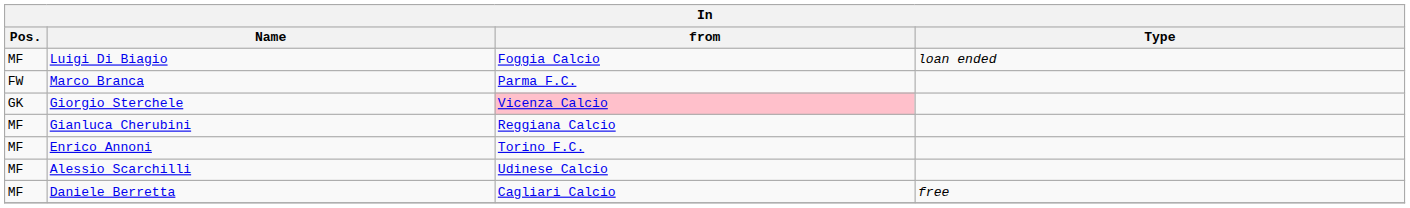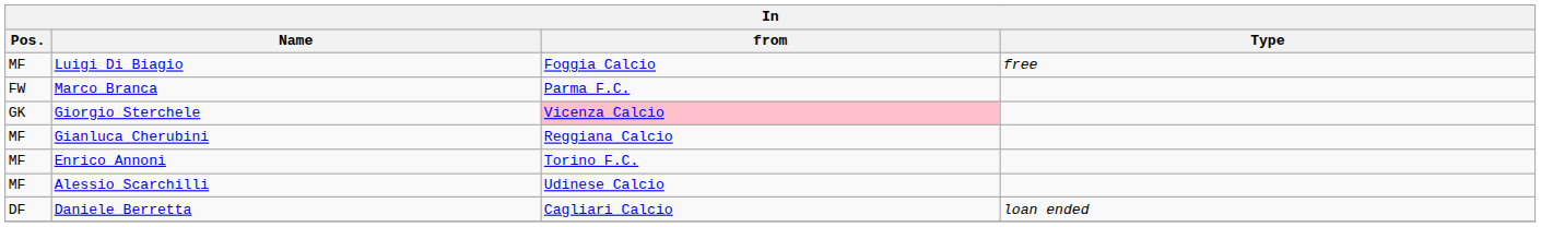 <table class="wikitable" style="font-size:90%; width:99%">
 <tr>
 <th colspan="4">In</th>
 </tr>
 <tr>
 <th width=3%>Pos.</th>
 <th width=32%>Name</th>
 <th width=30%>from</th>
 <th width=35%>Type</th>
 </tr>
 <tr>
 <td>MF</td>
 <td><a href='#'>Luigi Di Biagio</a></td>
 <td><a href='#'>Foggia Calcio</a></td>
-<td><em>loan ended</em></td>
+<td><em>free</em></td>
 </tr>
 <tr>
 <td>FW</td>
 <td><a href='#'>Marco Branca</a></td>
 <td><a href='#'>Parma F.C.</a></td>
 <td></td>
 </tr>
 <tr>
 <td>GK</td>
 <td><a href='#'>Giorgio Sterchele</a></td>
 <td style="background: pink;"><a href='#'>Vicenza Calcio</a></td>
 <td></td>
 </tr>
 <tr>
 <td>MF</td>
 <td><a href='#'>Gianluca Cherubini</a></td>
 <td><a href='#'>Reggiana Calcio</a></td>
 <td></td>
 </tr>
 <tr>
 <td>MF</td>
 <td><a href='#'>Enrico Annoni</a></td>
 <td><a href='#'>Torino F.C.</a></td>
 <td></td>
 </tr>
 <tr>
 <td>MF</td>
 <td><a href='#'>Alessio Scarchilli</a></td>
 <td><a href='#'>Udinese Calcio</a></td>
 <td></td>
 </tr>
 <tr>
-<td>MF</td>
+<td>DF</td>
 <td><a href='#'>Daniele Berretta</a></td>
 <td><a href='#'>Cagliari Calcio</a></td>
-<td><em>free</em></td>
+<td><em>loan ended</em></td>
 </tr>
 <tr>
 </tr>
 </table>
